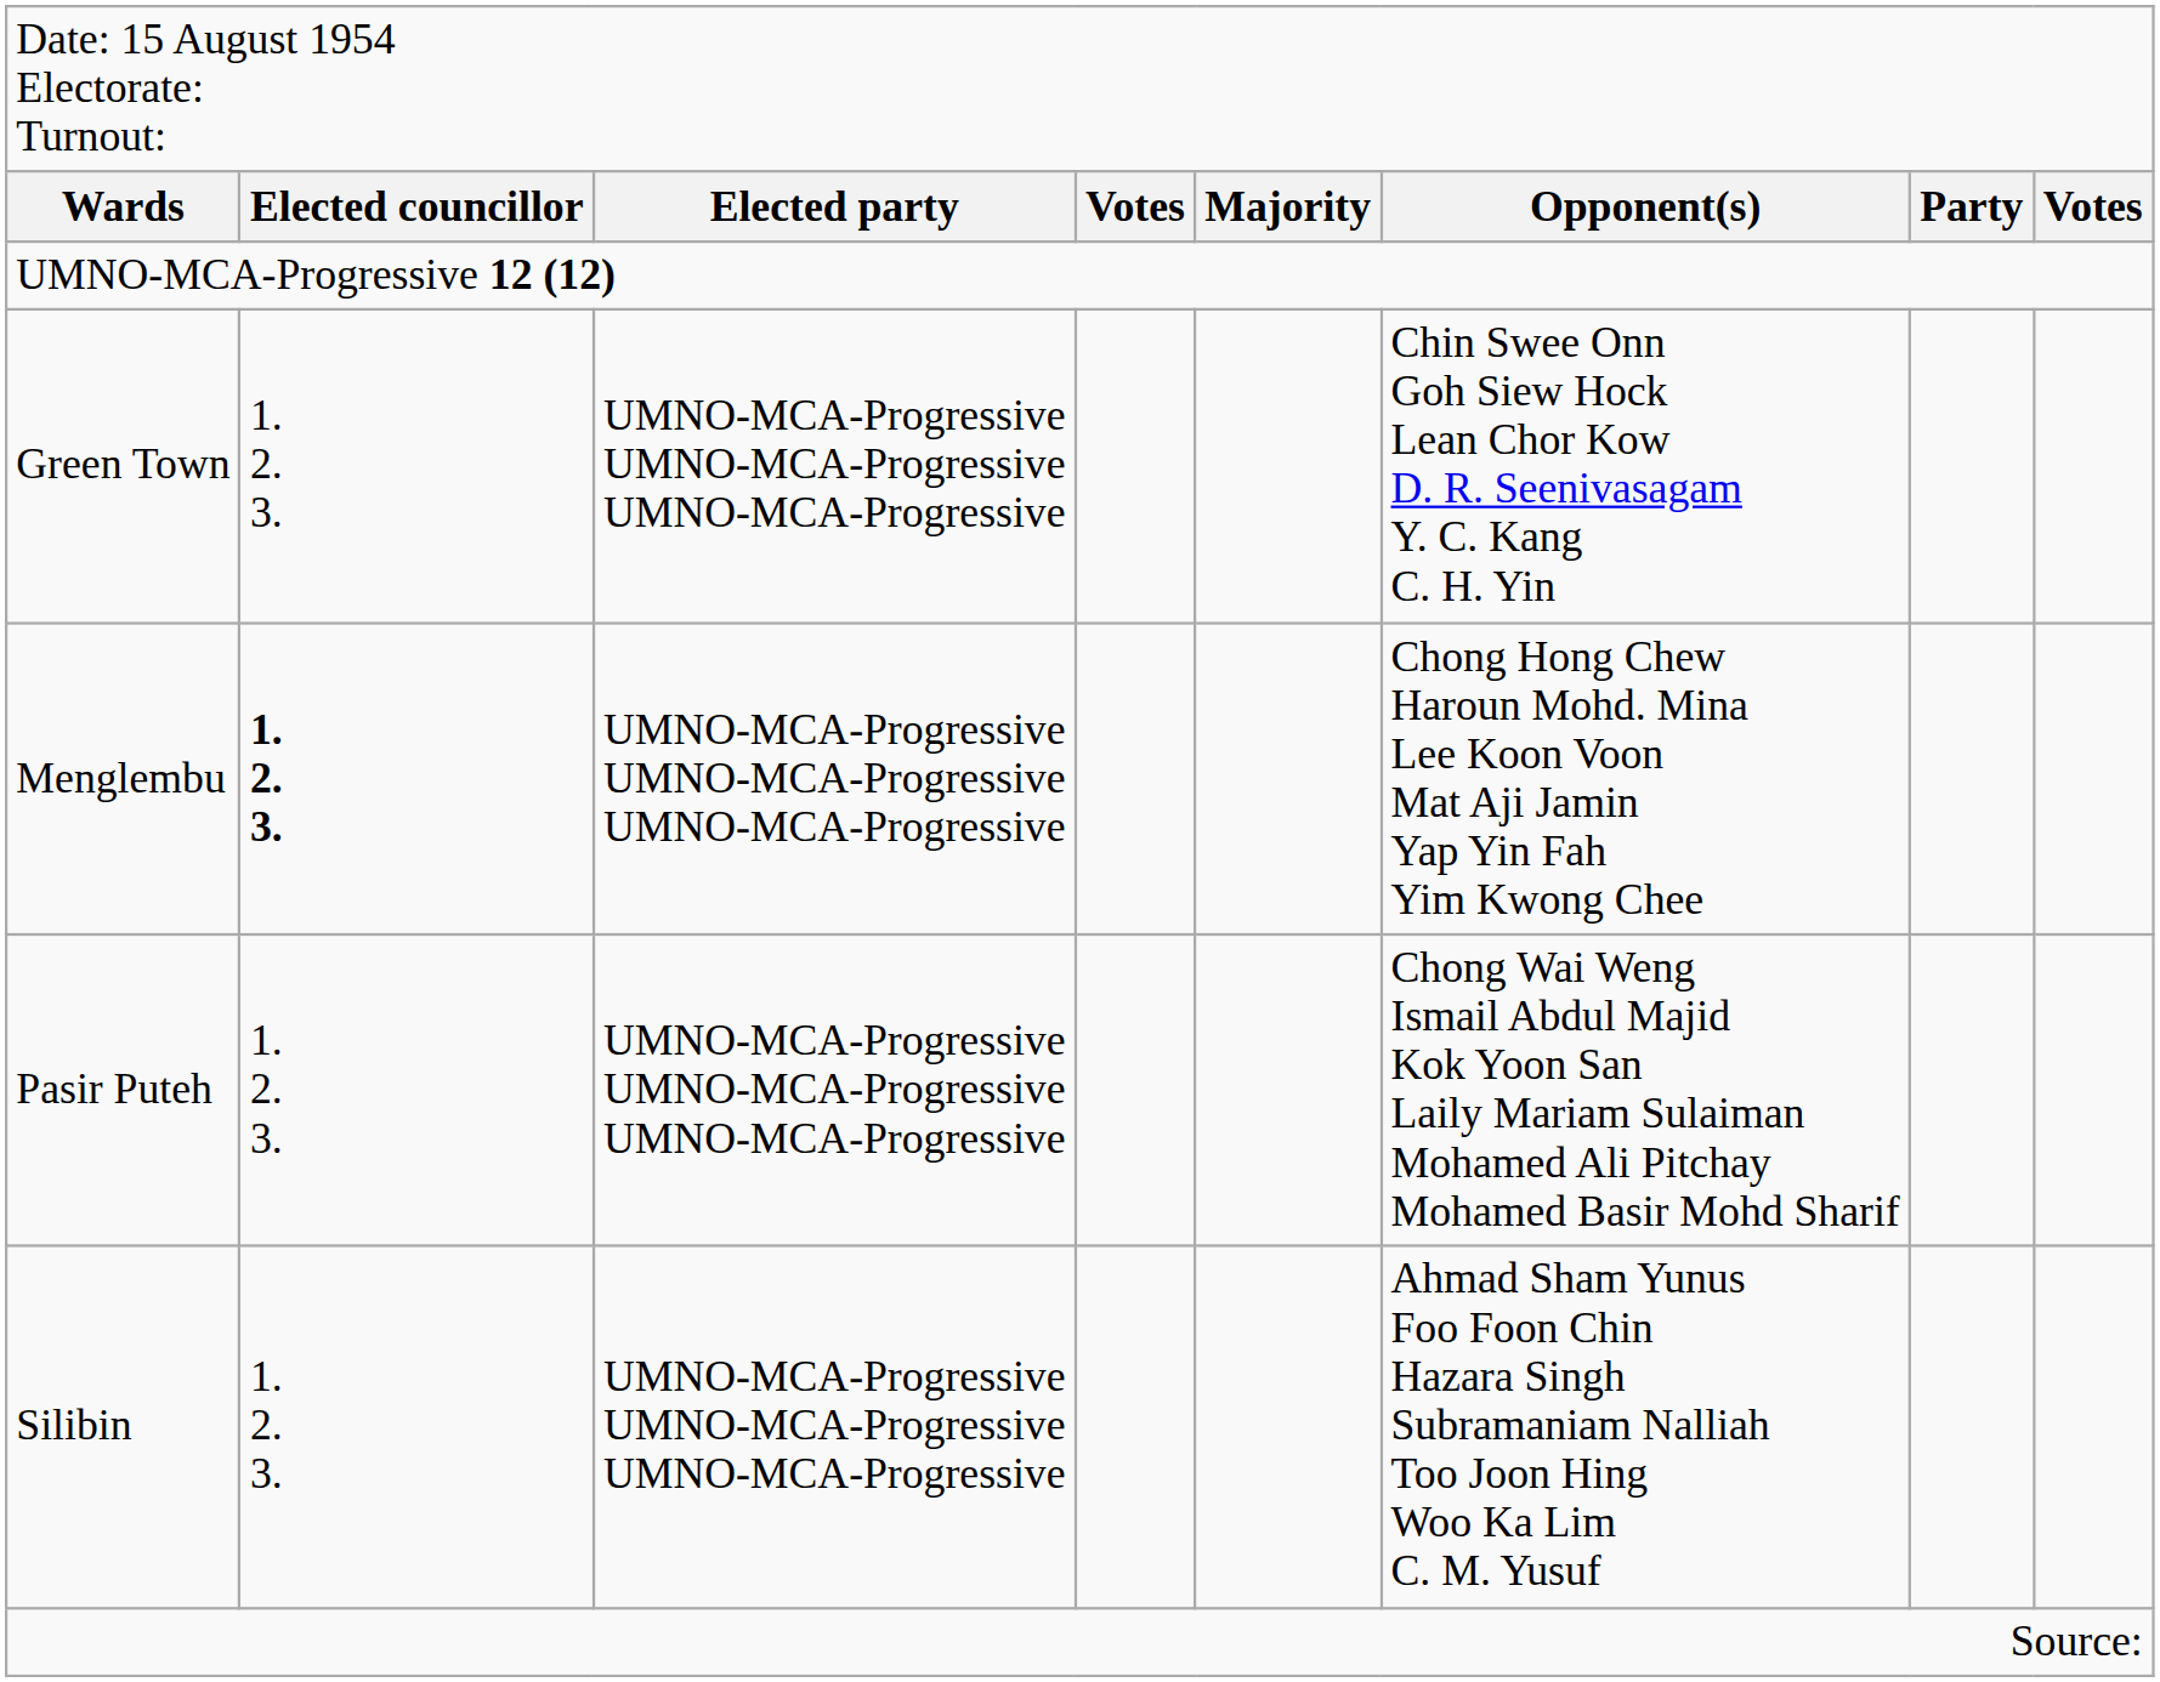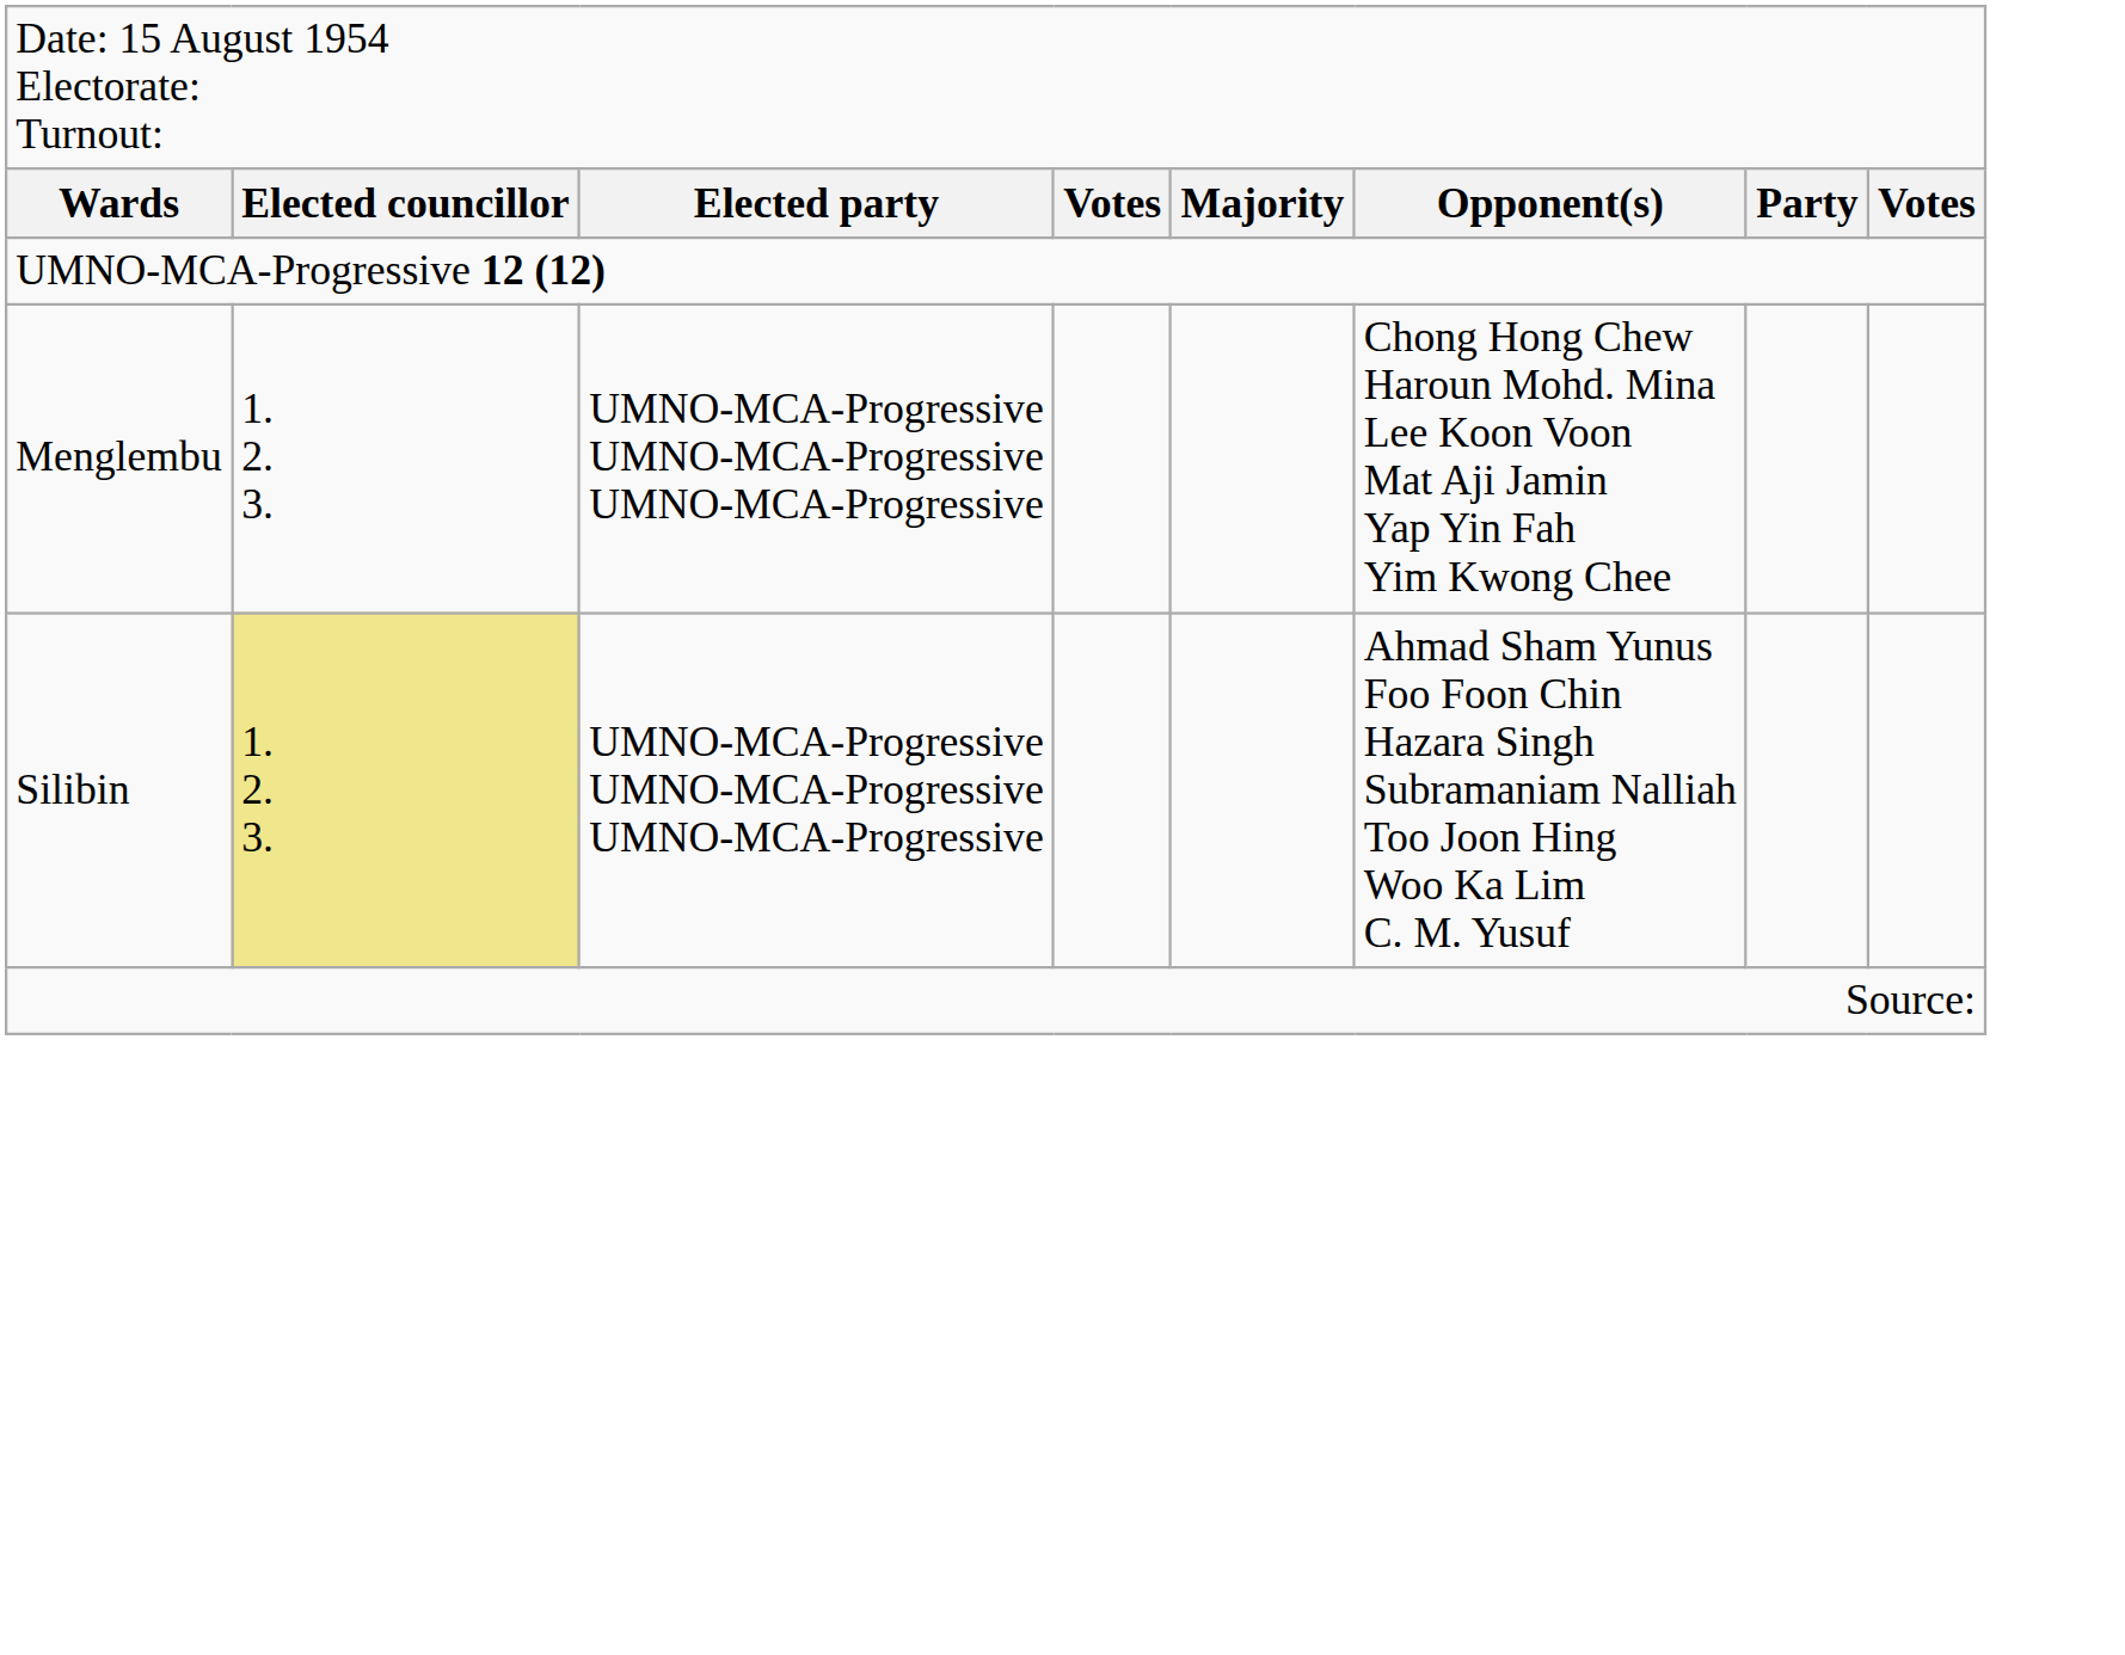 <table class=wikitable>
 <tr>
 <td colspan=8>Date: 15 August 1954 <br>Electorate: <br>Turnout:</td>
 </tr>
 <tr>
 <th>Wards</th>
 <th>Elected councillor</th>
 <th>Elected party</th>
 <th>Votes</th>
 <th>Majority</th>
 <th>Opponent(s)</th>
 <th>Party</th>
 <th>Votes</th>
 </tr>
 <tr>
 <td colspan=8>UMNO-MCA-Progressive <strong>12 (12)</strong> </td>
 </tr>
 <tr>
-<td>Green Town</td>
+<td>Menglembu</td>
 <td>1.<br>2.<br>3.</td>
-<td>UMNO-MCA-Progressive<br>UMNO-MCA-Progressive<br>UMNO-MCA-Progressive</td>
-<td></td>
-<td></td>
-<td>Chin Swee Onn<br>Goh Siew Hock<br>Lean Chor Kow<br><a href='#'>D. R. Seenivasagam</a><br>Y. C. Kang<br>C. H. Yin</td>
-<td></td>
-<td></td>
-</tr>
-<tr>
-<td>Menglembu</td>
-<td><strong>1.<br>2.<br>3.</strong></td>
 <td>UMNO-MCA-Progressive<br>UMNO-MCA-Progressive<br>UMNO-MCA-Progressive</td>
 <td></td>
 <td></td>
 <td>Chong Hong Chew<br>Haroun Mohd. Mina<br>Lee Koon Voon<br>Mat Aji Jamin<br>Yap Yin Fah<br>Yim Kwong Chee</td>
 <td></td>
 <td></td>
 </tr>
 <tr>
-<td>Pasir Puteh</td>
-<td>1.<br>2.<br>3.</td>
-<td>UMNO-MCA-Progressive<br>UMNO-MCA-Progressive<br>UMNO-MCA-Progressive</td>
-<td></td>
-<td></td>
-<td>Chong Wai Weng<br>Ismail Abdul Majid<br>Kok Yoon San<br>Laily Mariam Sulaiman<br>Mohamed Ali Pitchay<br>Mohamed Basir Mohd Sharif</td>
-<td></td>
-<td></td>
-</tr>
-<tr>
 <td>Silibin</td>
-<td>1.<br>2.<br>3.</td>
+<td style="background: khaki;">1.<br>2.<br>3.</td>
 <td>UMNO-MCA-Progressive<br>UMNO-MCA-Progressive<br>UMNO-MCA-Progressive</td>
 <td></td>
 <td></td>
 <td>Ahmad Sham Yunus<br>Foo Foon Chin<br>Hazara Singh<br>Subramaniam Nalliah<br>Too Joon Hing<br>Woo Ka Lim<br>C. M. Yusuf</td>
 <td></td>
 <td></td>
 </tr>
 <tr>
 <td colspan=8 align=right>Source: </td>
 </tr>
 </table>
